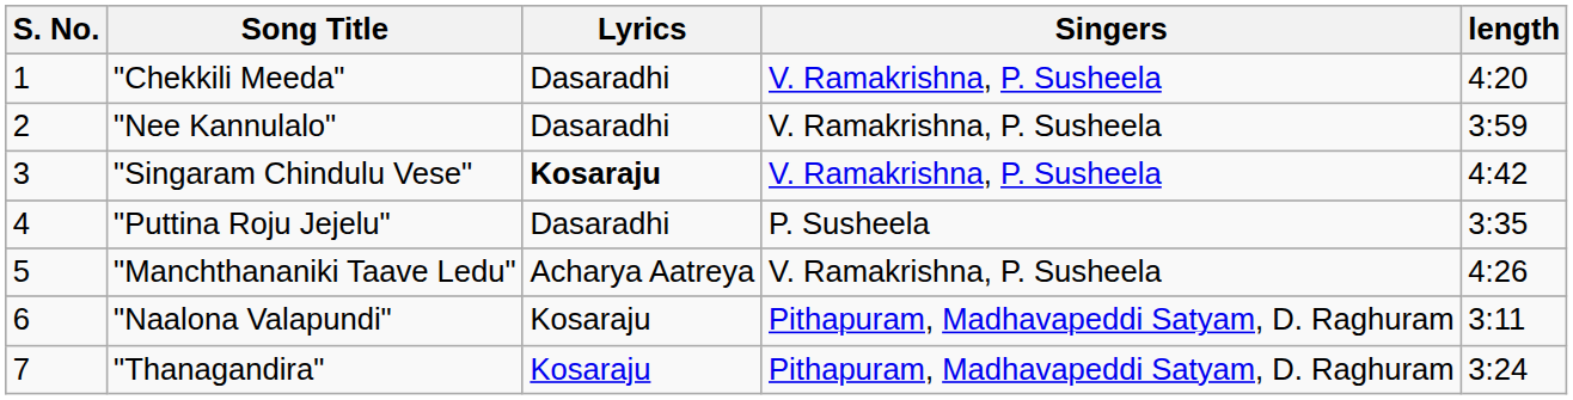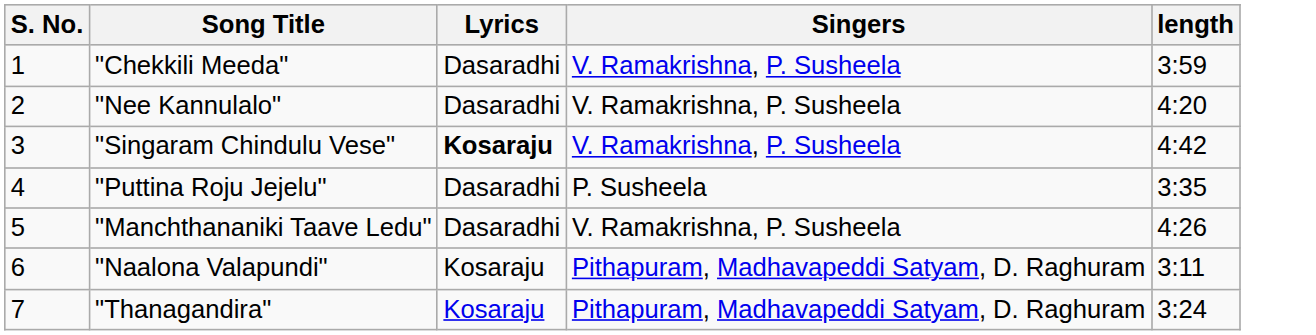 <table class="wikitable">
 <tr>
 <th>S. No.</th>
 <th>Song Title</th>
 <th>Lyrics</th>
 <th>Singers</th>
 <th>length</th>
 </tr>
 <tr>
 <td>1</td>
 <td>"Chekkili Meeda"</td>
 <td>Dasaradhi</td>
 <td><a href='#'>V. Ramakrishna</a>, <a href='#'>P. Susheela</a></td>
-<td>4:20</td>
+<td>3:59</td>
 </tr>
 <tr>
 <td>2</td>
 <td>"Nee Kannulalo"</td>
 <td>Dasaradhi</td>
 <td>V. Ramakrishna, P. Susheela</td>
-<td>3:59</td>
+<td>4:20</td>
 </tr>
 <tr>
 <td>3</td>
 <td>"Singaram Chindulu Vese"</td>
 <td><strong>Kosaraju</strong></td>
 <td><a href='#'>V. Ramakrishna</a>, <a href='#'>P. Susheela</a></td>
 <td>4:42</td>
 </tr>
 <tr>
 <td>4</td>
 <td>"Puttina Roju Jejelu"</td>
 <td>Dasaradhi</td>
 <td>P. Susheela</td>
 <td>3:35</td>
 </tr>
 <tr>
 <td>5</td>
 <td>"Manchthananiki Taave Ledu"</td>
-<td>Acharya Aatreya</td>
+<td>Dasaradhi</td>
 <td>V. Ramakrishna, P. Susheela</td>
 <td>4:26</td>
 </tr>
 <tr>
 <td>6</td>
 <td>"Naalona Valapundi"</td>
 <td>Kosaraju</td>
 <td><a href='#'>Pithapuram</a>, <a href='#'>Madhavapeddi Satyam</a>, D. Raghuram</td>
 <td>3:11</td>
 </tr>
 <tr>
 <td>7</td>
 <td>"Thanagandira"</td>
 <td><a href='#'>Kosaraju</a></td>
 <td><a href='#'>Pithapuram</a>, <a href='#'>Madhavapeddi Satyam</a>, D. Raghuram</td>
 <td>3:24</td>
 </tr>
 </table>
